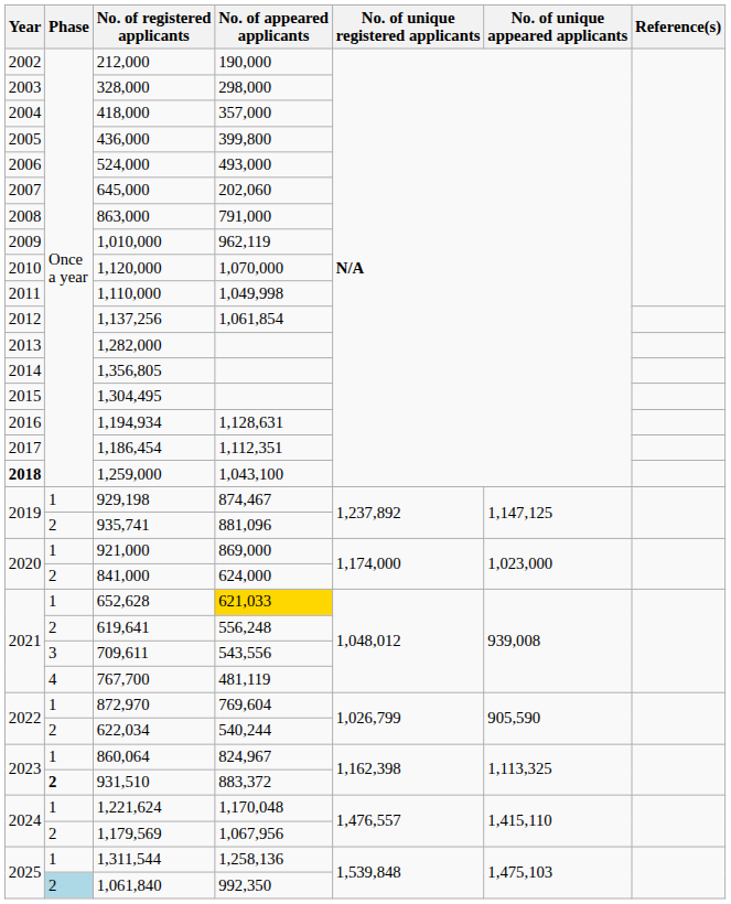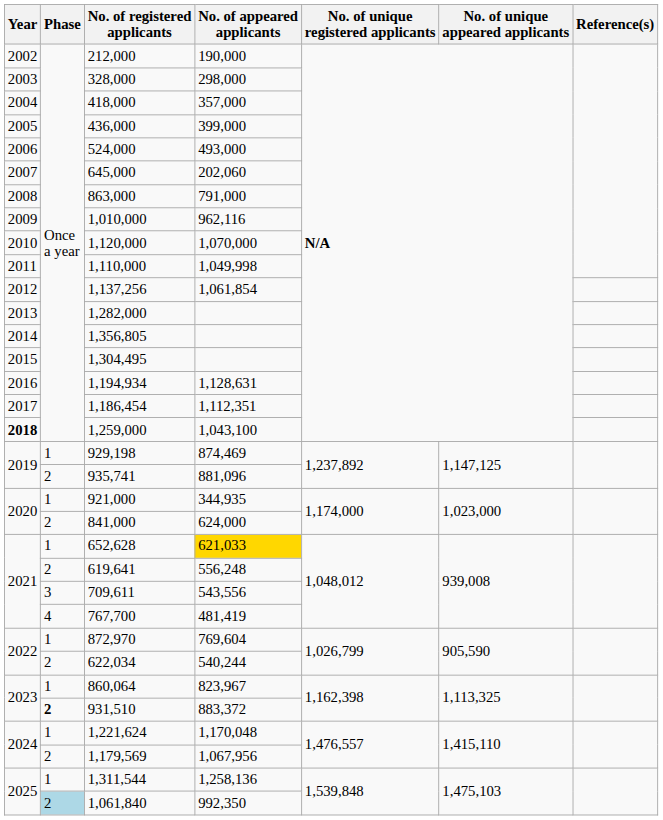 <table class="wikitable">
 <tr>
 <th>Year</th>
 <th>Phase</th>
 <th>No. of registered<br>applicants</th>
 <th>No. of appeared<br>applicants</th>
 <th>No. of unique<br>registered applicants</th>
 <th>No. of unique<br>appeared applicants</th>
 <th>Reference(s)</th>
 </tr>
 <tr>
 <td>2002</td>
 <td rowspan="17">Once<br>a year</td>
 <td>212,000</td>
 <td>190,000</td>
 <td colspan="2" rowspan="17"><strong>N/A</strong></td>
 <td rowspan="10"></td>
 </tr>
 <tr>
 <td>2003</td>
 <td>328,000</td>
 <td>298,000</td>
 </tr>
 <tr>
 <td>2004</td>
 <td>418,000</td>
 <td>357,000</td>
 </tr>
 <tr>
 <td>2005</td>
 <td>436,000</td>
-<td>399,800</td>
+<td>399,000</td>
 </tr>
 <tr>
 <td>2006</td>
 <td>524,000</td>
 <td>493,000</td>
 </tr>
 <tr>
 <td>2007</td>
 <td>645,000</td>
 <td>202,060</td>
 </tr>
 <tr>
 <td>2008</td>
 <td>863,000</td>
 <td>791,000</td>
 </tr>
 <tr>
 <td>2009</td>
 <td>1,010,000</td>
-<td>962,119</td>
+<td>962,116</td>
 </tr>
 <tr>
 <td>2010</td>
 <td>1,120,000</td>
 <td>1,070,000</td>
 </tr>
 <tr>
 <td>2011</td>
 <td>1,110,000</td>
 <td>1,049,998</td>
 </tr>
 <tr>
 <td>2012</td>
 <td>1,137,256</td>
 <td>1,061,854</td>
 <td></td>
 </tr>
 <tr>
 <td>2013</td>
 <td>1,282,000</td>
 <td></td>
 <td></td>
 </tr>
 <tr>
 <td>2014</td>
 <td>1,356,805</td>
 <td></td>
 <td></td>
 </tr>
 <tr>
 <td>2015</td>
 <td>1,304,495</td>
 <td></td>
 <td></td>
 </tr>
 <tr>
 <td>2016</td>
 <td>1,194,934</td>
 <td>1,128,631</td>
 <td></td>
 </tr>
 <tr>
 <td>2017</td>
 <td>1,186,454</td>
 <td>1,112,351</td>
 <td></td>
 </tr>
 <tr>
 <td><strong>2018</strong></td>
 <td>1,259,000</td>
 <td>1,043,100</td>
 <td></td>
 </tr>
 <tr>
 <td rowspan="2">2019</td>
 <td>1</td>
 <td>929,198</td>
-<td>874,467</td>
+<td>874,469</td>
 <td rowspan="2">1,237,892</td>
 <td rowspan="2">1,147,125</td>
 <td rowspan="2"></td>
 </tr>
 <tr>
 <td>2</td>
 <td>935,741</td>
 <td>881,096</td>
 </tr>
 <tr>
 <td rowspan="2">2020</td>
 <td>1</td>
 <td>921,000</td>
-<td>869,000</td>
+<td>344,935</td>
 <td rowspan="2">1,174,000</td>
 <td rowspan="2">1,023,000</td>
 <td rowspan="2"></td>
 </tr>
 <tr>
 <td>2</td>
 <td>841,000</td>
 <td>624,000</td>
 </tr>
 <tr>
 <td rowspan="4">2021</td>
 <td>1</td>
 <td>652,628</td>
 <td style="background: gold;">621,033</td>
 <td rowspan="4">1,048,012</td>
 <td rowspan="4">939,008</td>
 <td rowspan="4"></td>
 </tr>
 <tr>
 <td>2</td>
 <td>619,641</td>
 <td>556,248</td>
 </tr>
 <tr>
 <td>3</td>
 <td>709,611</td>
 <td>543,556</td>
 </tr>
 <tr>
 <td>4</td>
 <td>767,700</td>
-<td>481,119</td>
+<td>481,419</td>
 </tr>
 <tr>
 <td rowspan="2">2022</td>
 <td>1</td>
 <td>872,970</td>
 <td>769,604</td>
 <td rowspan="2">1,026,799</td>
 <td rowspan="2">905,590</td>
 <td rowspan="2"></td>
 </tr>
 <tr>
 <td>2</td>
 <td>622,034</td>
 <td>540,244</td>
 </tr>
 <tr>
 <td rowspan="2">2023</td>
 <td>1</td>
 <td>860,064</td>
-<td>824,967</td>
+<td>823,967</td>
 <td rowspan="2">1,162,398</td>
 <td rowspan="2">1,113,325</td>
 <td rowspan="2"></td>
 </tr>
 <tr>
 <td><strong>2</strong></td>
 <td>931,510</td>
 <td>883,372</td>
 </tr>
 <tr>
 <td rowspan="2">2024</td>
 <td>1</td>
 <td>1,221,624</td>
 <td>1,170,048</td>
 <td rowspan="2">1,476,557</td>
 <td rowspan="2">1,415,110</td>
 <td rowspan="2"></td>
 </tr>
 <tr>
 <td>2</td>
 <td>1,179,569</td>
 <td>1,067,956</td>
 </tr>
 <tr>
 <td rowspan="2">2025</td>
 <td>1</td>
 <td>1,311,544</td>
 <td>1,258,136</td>
 <td rowspan="2">1,539,848</td>
 <td rowspan="2">1,475,103</td>
 <td rowspan="2"></td>
 </tr>
 <tr>
 <td style="background: lightblue;">2</td>
 <td>1,061,840</td>
 <td>992,350</td>
 </tr>
 </table>
